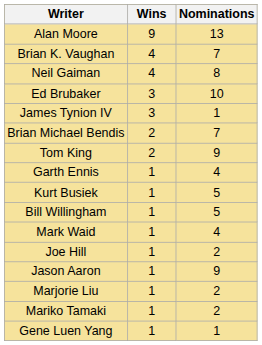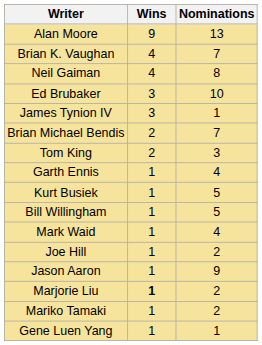 <table class="wikitable" rowspan=2 border="2" cellpadding="4" style="text-align: center; background: #f6e39c">
 <tr>
 <th scope="col" align="center">Writer</th>
 <th scope="col" width="55" align="center">Wins</th>
 <th scope="col" width="55">Nominations</th>
 </tr>
 <tr s>
 <td>Alan Moore</td>
 <td>9</td>
 <td>13</td>
 </tr>
 <tr>
 <td>Brian K. Vaughan</td>
 <td>4</td>
 <td>7</td>
 </tr>
 <tr>
 <td>Neil Gaiman</td>
 <td>4</td>
 <td>8</td>
 </tr>
 <tr>
 <td>Ed Brubaker</td>
 <td>3</td>
 <td>10</td>
 </tr>
 <tr>
 <td>James Tynion IV</td>
 <td>3</td>
 <td>1</td>
 </tr>
 <tr>
 <td>Brian Michael Bendis</td>
 <td>2</td>
 <td>7</td>
 </tr>
 <tr>
 <td>Tom King</td>
 <td>2</td>
-<td>9</td>
+<td>3</td>
 </tr>
 <tr>
 <td>Garth Ennis</td>
 <td>1</td>
 <td>4</td>
 </tr>
 <tr>
 <td>Kurt Busiek</td>
 <td>1</td>
 <td>5</td>
 </tr>
 <tr>
 <td>Bill Willingham</td>
 <td>1</td>
 <td>5</td>
 </tr>
 <tr>
 <td>Mark Waid</td>
 <td>1</td>
 <td>4</td>
 </tr>
 <tr>
 <td>Joe Hill</td>
 <td>1</td>
 <td>2</td>
 </tr>
 <tr>
 <td>Jason Aaron</td>
 <td>1</td>
 <td>9</td>
 </tr>
 <tr>
 <td>Marjorie Liu</td>
-<td>1</td>
+<td><strong>1</strong></td>
 <td>2</td>
 </tr>
 <tr>
 <td>Mariko Tamaki</td>
 <td>1</td>
 <td>2</td>
 </tr>
 <tr>
 <td>Gene Luen Yang</td>
 <td>1</td>
 <td>1</td>
 </tr>
 </table>
